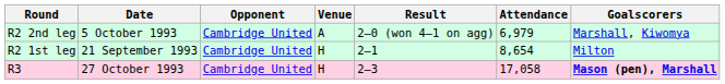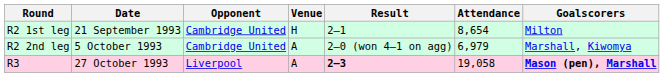 <table class="wikitable">
 <tr>
 <th>Round</th>
 <th>Date</th>
 <th>Opponent</th>
 <th>Venue</th>
 <th>Result</th>
 <th>Attendance</th>
 <th>Goalscorers</th>
 </tr>
 <tr style="background-color: #d0ffe3;">
+<td>R2 1st leg</td>
+<td>21 September 1993</td>
+<td><a href='#'>Cambridge United</a></td>
+<td>H</td>
+<td>2–1</td>
+<td>8,654</td>
+<td><a href='#'>Milton</a></td>
+</tr>
+<tr style="background-color: #d0ffe3;">
 <td>R2 2nd leg</td>
 <td>5 October 1993</td>
 <td><a href='#'>Cambridge United</a></td>
 <td>A</td>
 <td>2–0 (won 4–1 on agg)</td>
 <td>6,979</td>
 <td><a href='#'>Marshall</a>, <a href='#'>Kiwomya</a></td>
 </tr>
-<tr style="background-color: #d0ffe3;">
-<td>R2 1st leg</td>
-<td>21 September 1993</td>
-<td><a href='#'>Cambridge United</a></td>
-<td>H</td>
-<td>2–1</td>
-<td>8,654</td>
-<td><a href='#'>Milton</a></td>
-</tr>
 <tr style="background-color: #ffd0e3;">
 <td>R3</td>
 <td>27 October 1993</td>
-<td><a href='#'>Cambridge United</a></td>
-<td>H</td>
-<td>2–3</td>
-<td>17,058</td>
+<td><a href='#'>Liverpool</a></td>
+<td>A</td>
+<td><strong>2–3</strong></td>
+<td>19,058</td>
 <td><strong><a href='#'>Mason</a> (pen), <a href='#'>Marshall</a></strong></td>
 </tr>
 </table>
